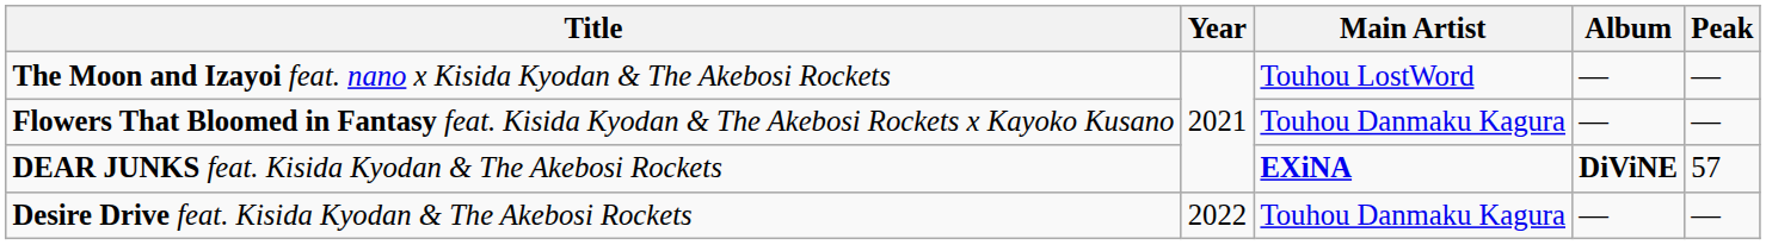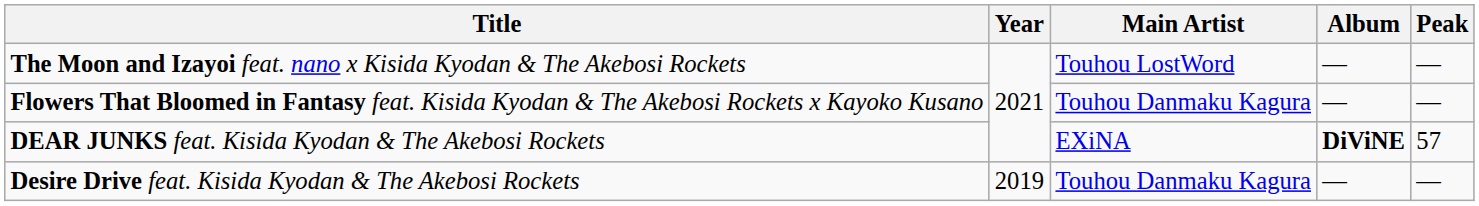 <table class="wikitable plainrowheaders">
 <tr>
 <th scope="col">Title</th>
 <th scope="col">Year</th>
 <th scope="col">Main Artist</th>
 <th scope="col">Album</th>
 <th scope="col">Peak</th>
 </tr>
 <tr>
 <td scope="row"><strong>The Moon and Izayoi</strong> <em>feat. <a href='#'>nano</a> x Kisida Kyodan & The Akebosi Rockets</em></td>
 <td rowspan="3">2021</td>
 <td><a href='#'>Touhou LostWord</a></td>
 <td>—</td>
 <td>—</td>
 </tr>
 <tr>
 <td scope="row"><strong>Flowers That Bloomed in Fantasy</strong> <em>feat. Kisida Kyodan & The Akebosi Rockets x Kayoko Kusano</em></td>
 <td><a href='#'>Touhou Danmaku Kagura</a></td>
 <td>—</td>
 <td>—</td>
 </tr>
 <tr>
 <td scope="row"><strong>DEAR JUNKS</strong> <em>feat. Kisida Kyodan & The Akebosi Rockets</em></td>
-<td><strong><a href='#'>EXiNA</a></strong></td>
+<td><a href='#'>EXiNA</a></td>
 <td><strong>DiViNE</strong></td>
 <td>57</td>
 </tr>
 <tr>
 <td scope="row"><strong>Desire Drive</strong> <em>feat. Kisida Kyodan & The Akebosi Rockets</em></td>
-<td rowspan="1">2022</td>
+<td rowspan="1">2019</td>
 <td><a href='#'>Touhou Danmaku Kagura</a></td>
 <td>—</td>
 <td>—</td>
 </tr>
 </table>
